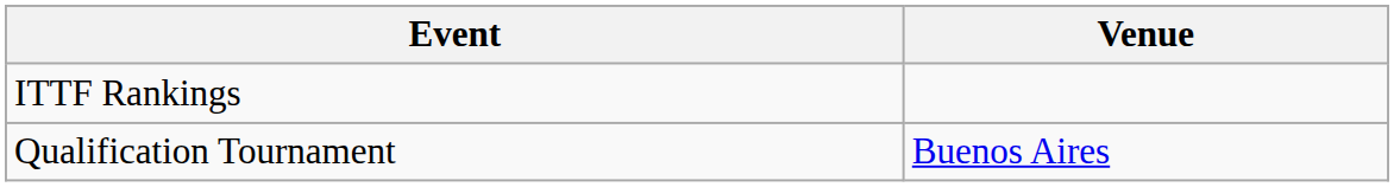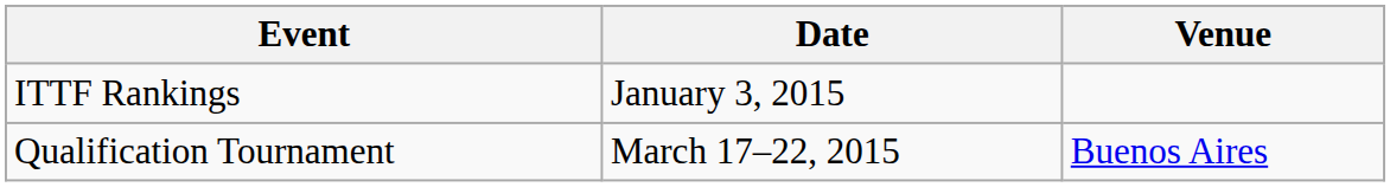 <table class="wikitable" width=600>
 <tr>
 <th>Event</th>
+<th>Date</th>
 <th>Venue</th>
 </tr>
 <tr>
 <td>ITTF Rankings</td>
+<td>January 3, 2015</td>
 <td></td>
 </tr>
 <tr>
 <td>Qualification Tournament</td>
+<td>March 17–22, 2015</td>
 <td> <a href='#'>Buenos Aires</a></td>
 </tr>
 </table>
